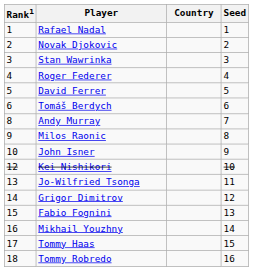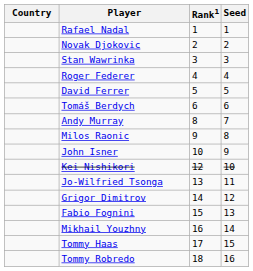 <table class="wikitable" border="1">
 <tr>
+<th width="70">Country</th>
+<th width="175">Player</th>
 <th>Rank<sup>1</sup></th>
-<th width="175">Player</th>
-<th width="70">Country</th>
 <th>Seed</th>
 </tr>
 <tr>
+<td></td>
+<td><a href='#'>Rafael Nadal</a></td>
 <td>1</td>
-<td><a href='#'>Rafael Nadal</a></td>
-<td></td>
 <td>1</td>
 </tr>
 <tr>
+<td></td>
+<td><a href='#'>Novak Djokovic</a></td>
 <td>2</td>
-<td><a href='#'>Novak Djokovic</a></td>
-<td></td>
 <td>2</td>
 </tr>
 <tr>
+<td></td>
+<td><a href='#'>Stan Wawrinka</a></td>
 <td>3</td>
-<td><a href='#'>Stan Wawrinka</a></td>
-<td></td>
 <td>3</td>
 </tr>
 <tr>
+<td></td>
+<td><a href='#'>Roger Federer</a></td>
 <td>4</td>
-<td><a href='#'>Roger Federer</a></td>
-<td></td>
 <td>4</td>
 </tr>
 <tr>
+<td></td>
+<td><a href='#'>David Ferrer</a></td>
 <td>5</td>
-<td><a href='#'>David Ferrer</a></td>
-<td></td>
 <td>5</td>
 </tr>
 <tr>
+<td></td>
+<td><a href='#'>Tomáš Berdych</a></td>
 <td>6</td>
-<td><a href='#'>Tomáš Berdych</a></td>
-<td></td>
 <td>6</td>
 </tr>
 <tr>
+<td></td>
+<td><a href='#'>Andy Murray</a></td>
 <td>8</td>
-<td><a href='#'>Andy Murray</a></td>
-<td></td>
 <td>7</td>
 </tr>
 <tr>
+<td></td>
+<td><a href='#'>Milos Raonic</a></td>
 <td>9</td>
-<td><a href='#'>Milos Raonic</a></td>
-<td></td>
 <td>8</td>
 </tr>
 <tr>
+<td></td>
+<td><a href='#'>John Isner</a></td>
 <td>10</td>
-<td><a href='#'>John Isner</a></td>
-<td></td>
 <td>9</td>
 </tr>
 <tr>
+<td><s></s></td>
+<td><s><a href='#'>Kei Nishikori</a></s></td>
 <td><s>12</s></td>
-<td><s><a href='#'>Kei Nishikori</a></s></td>
-<td><s></s></td>
 <td><s>10</s></td>
 </tr>
 <tr>
+<td></td>
+<td><a href='#'>Jo-Wilfried Tsonga</a></td>
 <td>13</td>
-<td><a href='#'>Jo-Wilfried Tsonga</a></td>
-<td></td>
 <td>11</td>
 </tr>
 <tr>
+<td></td>
+<td><a href='#'>Grigor Dimitrov</a></td>
 <td>14</td>
-<td><a href='#'>Grigor Dimitrov</a></td>
-<td></td>
 <td>12</td>
 </tr>
 <tr>
+<td></td>
+<td><a href='#'>Fabio Fognini</a></td>
 <td>15</td>
-<td><a href='#'>Fabio Fognini</a></td>
-<td></td>
 <td>13</td>
 </tr>
 <tr>
+<td></td>
+<td><a href='#'>Mikhail Youzhny</a></td>
 <td>16</td>
-<td><a href='#'>Mikhail Youzhny</a></td>
-<td></td>
 <td>14</td>
 </tr>
 <tr>
+<td></td>
+<td><a href='#'>Tommy Haas</a></td>
 <td>17</td>
-<td><a href='#'>Tommy Haas</a></td>
-<td></td>
 <td>15</td>
 </tr>
 <tr>
+<td></td>
+<td><a href='#'>Tommy Robredo</a></td>
 <td>18</td>
-<td><a href='#'>Tommy Robredo</a></td>
-<td></td>
 <td>16</td>
 </tr>
 </table>
